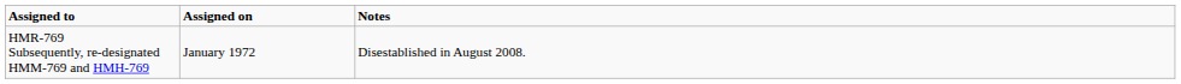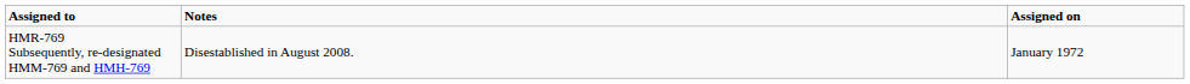 <table class="wikitable" style="width: 70%;">
 <tr>
 <td style="width: 200px;"><strong>Assigned to</strong></td>
+<td><strong>Notes</strong></td>
 <td style="width: 200px;"><strong>Assigned on</strong></td>
-<td><strong>Notes</strong></td>
 </tr>
 <tr>
 <td>HMR-769<br>Subsequently, re-designated HMM-769 and <a href='#'>HMH-769</a></td>
+<td>Disestablished in August 2008.</td>
 <td>January 1972</td>
-<td>Disestablished in August 2008.</td>
 </tr>
 </table>
